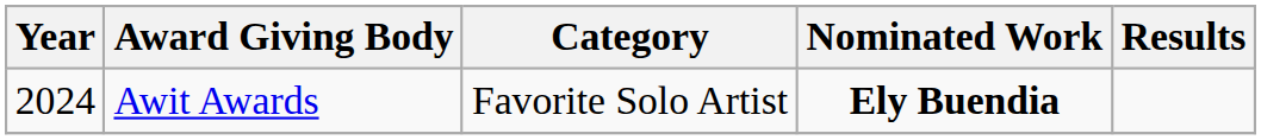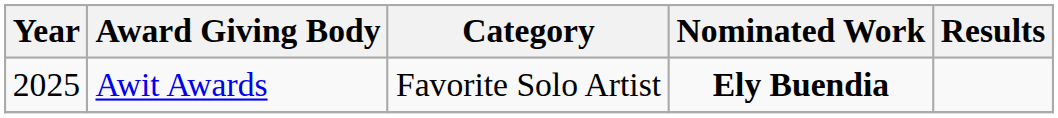 <table class="wikitable">
 <tr>
 <th>Year</th>
 <th>Award Giving Body</th>
 <th>Category</th>
 <th>Nominated Work</th>
 <th>Results</th>
 </tr>
 <tr>
-<td>2024</td>
+<td>2025</td>
 <td><a href='#'>Awit Awards</a></td>
 <td>Favorite Solo Artist</td>
 <td align=center><strong>Ely Buendia</strong></td>
 <td></td>
 </tr>
 <tr>
 </tr>
 </table>
